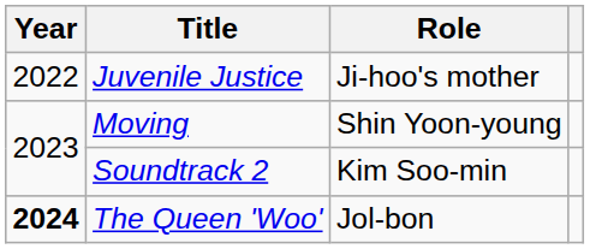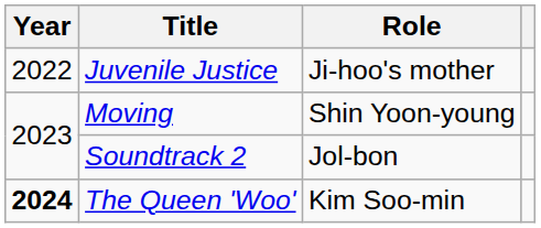 <table class="wikitable sortable plainrowheaders">
 <tr>
 <th scope="col">Year</th>
 <th scope="col">Title</th>
 <th scope="col">Role</th>
 <th></th>
 </tr>
 <tr>
 <td scope="row">2022</td>
 <td><em><a href='#'>Juvenile Justice</a></em></td>
 <td>Ji-hoo's mother</td>
 <td></td>
 </tr>
 <tr>
 <td rowspan="2" scope="row">2023</td>
 <td><em><a href='#'>Moving</a></em></td>
 <td>Shin Yoon-young</td>
 <td></td>
 </tr>
 <tr>
 <td><em><a href='#'>Soundtrack 2</a></em></td>
-<td>Kim Soo-min</td>
+<td>Jol-bon</td>
 <td></td>
 </tr>
 <tr>
 <td scope="row"><strong>2024</strong></td>
 <td><em><a href='#'>The Queen 'Woo'</a></em></td>
-<td>Jol-bon</td>
+<td>Kim Soo-min</td>
 <td></td>
 </tr>
 </table>
